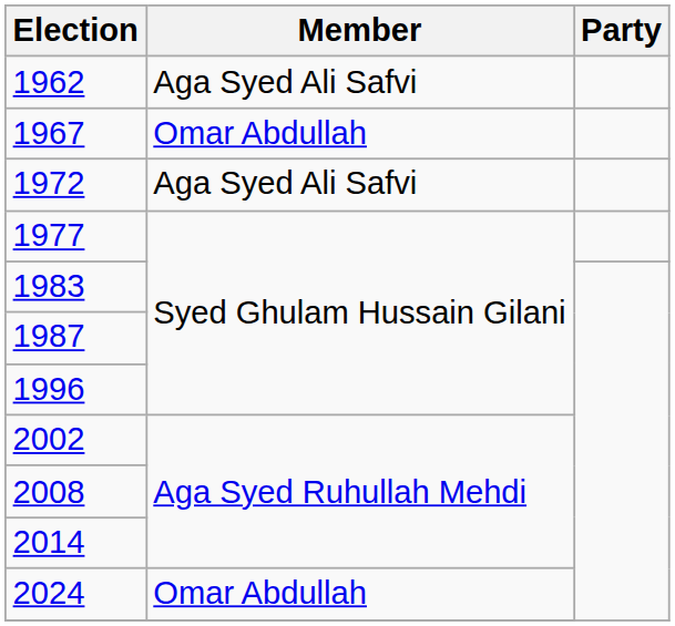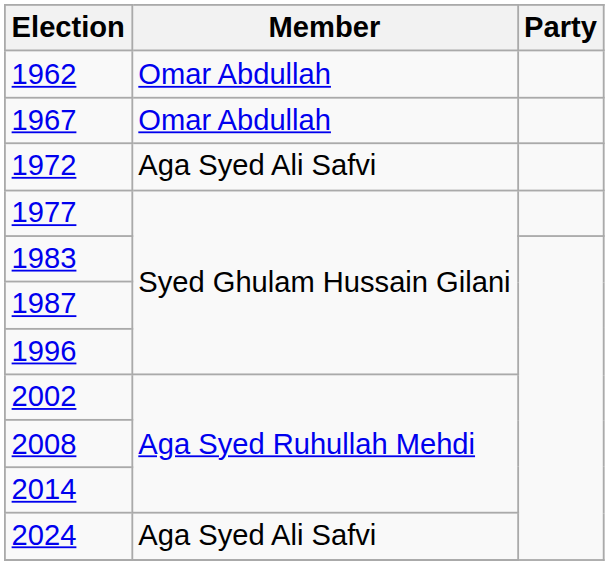 <table class="wikitable sortable">
 <tr>
 <th>Election</th>
 <th>Member</th>
 <th colspan=2>Party</th>
 </tr>
 <tr>
 <td><a href='#'>1962</a></td>
-<td>Aga Syed Ali Safvi</td>
+<td><a href='#'>Omar Abdullah</a></td>
 <td></td>
 </tr>
 <tr>
 <td><a href='#'>1967</a></td>
 <td><a href='#'>Omar Abdullah</a></td>
 </tr>
 <tr>
 <td><a href='#'>1972</a></td>
 <td>Aga Syed Ali Safvi</td>
 <td></td>
 </tr>
 <tr>
 <td><a href='#'>1977</a></td>
 <td rowspan=4>Syed Ghulam Hussain Gilani</td>
 <td></td>
 </tr>
 <tr>
 <td><a href='#'>1983</a></td>
 </tr>
 <tr>
 <td><a href='#'>1987</a></td>
 </tr>
 <tr>
 <td><a href='#'>1996</a></td>
 </tr>
 <tr>
 <td><a href='#'>2002</a></td>
 <td rowspan =3><a href='#'>Aga Syed Ruhullah Mehdi</a></td>
 </tr>
 <tr>
 <td><a href='#'>2008</a></td>
 </tr>
 <tr>
 <td><a href='#'>2014</a></td>
 </tr>
 <tr>
 <td><a href='#'>2024</a></td>
-<td><a href='#'>Omar Abdullah</a></td>
+<td>Aga Syed Ali Safvi</td>
 </tr>
 <tr>
 </tr>
 </table>
